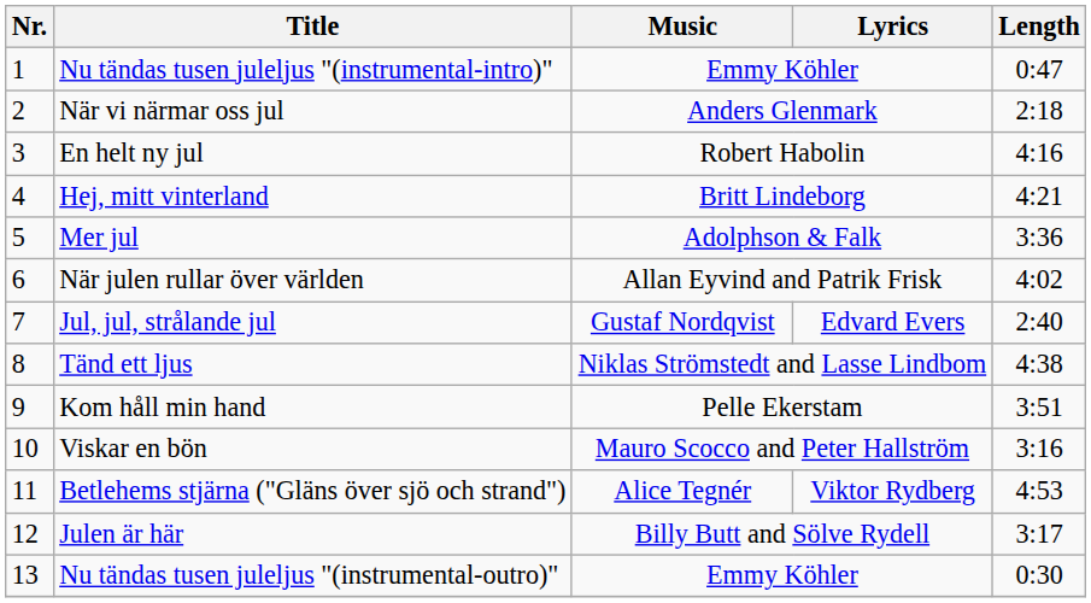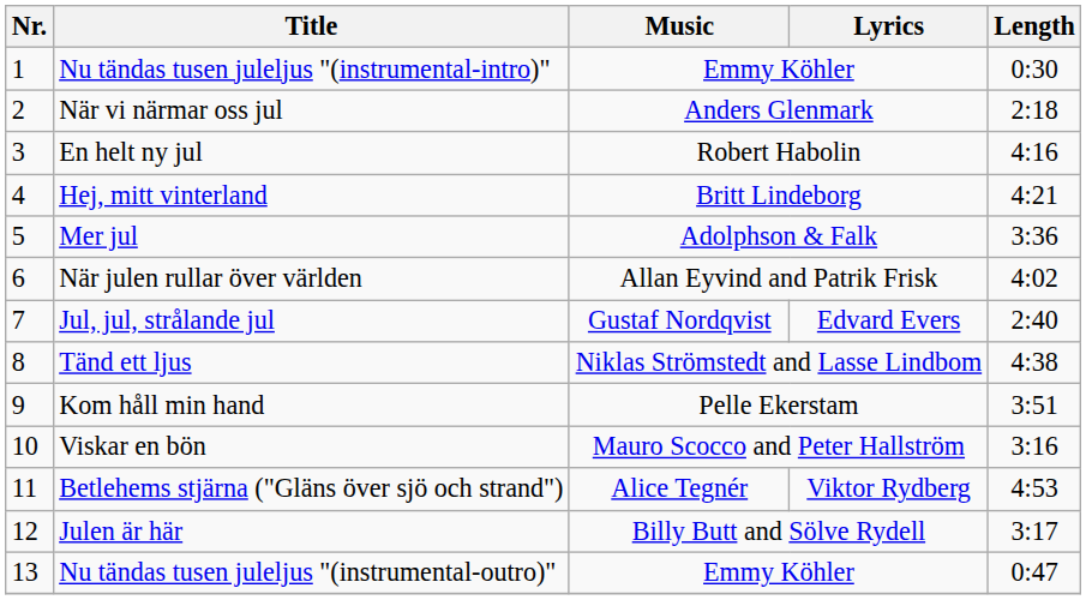 <table class="wikitable">
 <tr>
 <th align="left">Nr.</th>
 <th align="center">Title</th>
 <th align="center">Music</th>
 <th align="center">Lyrics</th>
 <th align="center">Length</th>
 </tr>
 <tr>
 <td align="left">1</td>
 <td align="left"><a href='#'>Nu tändas tusen juleljus</a> "(<a href='#'>instrumental-intro</a>)"</td>
 <td align="center" colspan="2"><a href='#'>Emmy Köhler</a></td>
-<td align="center">0:47</td>
+<td align="center">0:30</td>
 </tr>
 <tr>
 <td align="left">2</td>
 <td align="left">När vi närmar oss jul</td>
 <td colspan="2" align="center"><a href='#'>Anders Glenmark</a></td>
 <td align="center">2:18</td>
 </tr>
 <tr>
 <td align="left">3</td>
 <td align="left">En helt ny jul</td>
 <td colspan="2" align="center">Robert Habolin</td>
 <td align="center">4:16</td>
 </tr>
 <tr>
 <td align="left">4</td>
 <td align="left"><a href='#'>Hej, mitt vinterland</a></td>
 <td align="center" colspan="2"><a href='#'>Britt Lindeborg</a></td>
 <td align="center">4:21</td>
 </tr>
 <tr>
 <td align="left">5</td>
 <td align="left"><a href='#'>Mer jul</a></td>
 <td align="center" colspan="2"><a href='#'>Adolphson & Falk</a></td>
 <td align="center">3:36</td>
 </tr>
 <tr>
 <td align="left">6</td>
 <td align="left">När julen rullar över världen</td>
 <td colspan="2" align="center">Allan Eyvind and Patrik Frisk</td>
 <td align="center">4:02</td>
 </tr>
 <tr>
 <td align="left">7</td>
 <td align="left"><a href='#'>Jul, jul, strålande jul</a></td>
 <td align="center"><a href='#'>Gustaf Nordqvist</a></td>
 <td align="center"><a href='#'>Edvard Evers</a></td>
 <td align="center">2:40</td>
 </tr>
 <tr>
 <td align="left">8</td>
 <td align="left"><a href='#'>Tänd ett ljus</a></td>
 <td align="center" colspan="2"><a href='#'>Niklas Strömstedt</a> and <a href='#'>Lasse Lindbom</a></td>
 <td align="center">4:38</td>
 </tr>
 <tr>
 <td align="left">9</td>
 <td align="left">Kom håll min hand</td>
 <td colspan="2" align="center">Pelle Ekerstam</td>
 <td align="center">3:51</td>
 </tr>
 <tr>
 <td align="left">10</td>
 <td align="left">Viskar en bön</td>
 <td colspan="2" align="center"><a href='#'>Mauro Scocco</a> and <a href='#'>Peter Hallström</a></td>
 <td align="center">3:16</td>
 </tr>
 <tr>
 <td align="left">11</td>
 <td align="left"><a href='#'>Betlehems stjärna</a> ("Gläns över sjö och strand")</td>
 <td align="center"><a href='#'>Alice Tegnér</a></td>
 <td align="center"><a href='#'>Viktor Rydberg</a></td>
 <td align="center">4:53</td>
 </tr>
 <tr>
 <td align="left">12</td>
 <td align="left"><a href='#'>Julen är här</a></td>
 <td align="center" colspan="2"><a href='#'>Billy Butt</a> and <a href='#'>Sölve Rydell</a></td>
 <td align="center">3:17</td>
 </tr>
 <tr>
 <td align="left">13</td>
 <td align="left"><a href='#'>Nu tändas tusen juleljus</a> "(instrumental-outro)"</td>
 <td align="center" colspan="2"><a href='#'>Emmy Köhler</a></td>
-<td align="center">0:30</td>
+<td align="center">0:47</td>
 </tr>
 <tr>
 </tr>
 </table>
